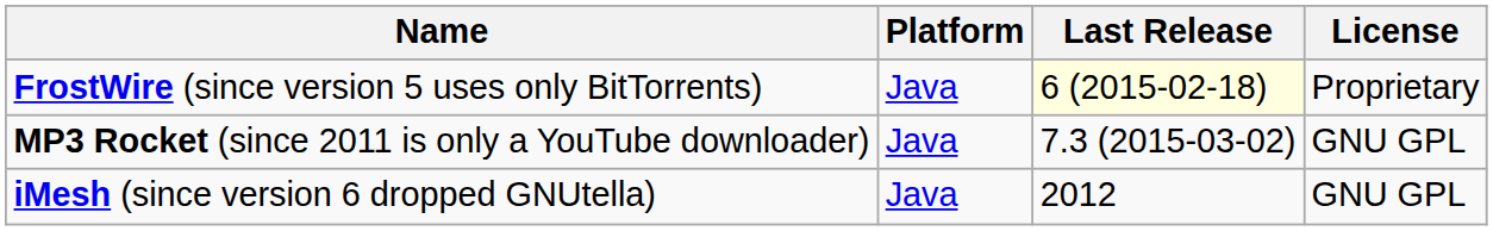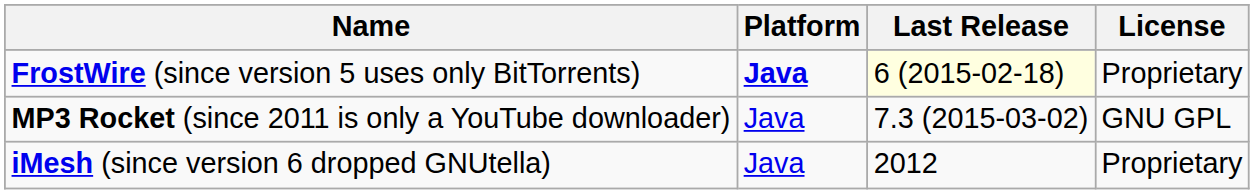 <table class="wikitable">
 <tr>
 <th>Name</th>
 <th>Platform</th>
 <th>Last Release</th>
 <th>License</th>
 </tr>
 <tr>
 <td><strong><a href='#'>FrostWire</a></strong>  (since version 5 uses only BitTorrents)</td>
-<td><a href='#'>Java</a></td>
+<td><strong><a href='#'>Java</a></strong></td>
 <td style="background: lightyellow;">6 (2015-02-18)</td>
 <td>Proprietary</td>
 </tr>
 <tr>
 <td><strong>MP3 Rocket</strong> (since 2011 is only a YouTube downloader)</td>
 <td><a href='#'>Java</a></td>
 <td>7.3 (2015-03-02)</td>
 <td>GNU GPL</td>
 </tr>
 <tr>
 <td><strong><a href='#'>iMesh</a></strong> (since version 6 dropped GNUtella)</td>
 <td><a href='#'>Java</a></td>
 <td>2012</td>
-<td>GNU GPL</td>
+<td>Proprietary</td>
 </tr>
 </table>
